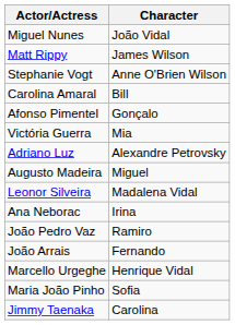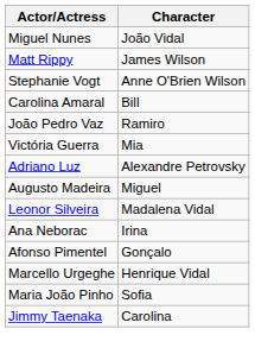 <table class="wikitable" style="font-size:95%;">
 <tr>
 <th>Actor/Actress</th>
 <th>Character</th>
 </tr>
 <tr>
 <td>Miguel Nunes</td>
 <td>João Vidal</td>
 </tr>
 <tr>
 <td><a href='#'>Matt Rippy</a></td>
 <td>James Wilson</td>
 </tr>
 <tr>
 <td>Stephanie Vogt</td>
 <td>Anne O'Brien Wilson</td>
 </tr>
 <tr>
 <td>Carolina Amaral</td>
 <td>Bill</td>
 </tr>
 <tr>
-<td>Afonso Pimentel</td>
-<td>Gonçalo</td>
+<td>João Pedro Vaz</td>
+<td>Ramiro</td>
 </tr>
 <tr>
 <td>Victória Guerra</td>
 <td>Mia</td>
 </tr>
 <tr>
 <td><a href='#'>Adriano Luz</a></td>
 <td>Alexandre Petrovsky</td>
 </tr>
 <tr>
 <td>Augusto Madeira</td>
 <td>Miguel</td>
 </tr>
 <tr>
 <td><a href='#'>Leonor Silveira</a></td>
 <td>Madalena Vidal</td>
 </tr>
 <tr>
 <td>Ana Neborac</td>
 <td>Irina</td>
 </tr>
 <tr>
-<td>João Pedro Vaz</td>
-<td>Ramiro</td>
-</tr>
-<tr>
-<td>João Arrais</td>
-<td>Fernando</td>
+<td>Afonso Pimentel</td>
+<td>Gonçalo</td>
 </tr>
 <tr>
 <td>Marcello Urgeghe</td>
 <td>Henrique Vidal</td>
 </tr>
 <tr>
 <td>Maria João Pinho</td>
 <td>Sofia</td>
 </tr>
 <tr>
 <td><a href='#'>Jimmy Taenaka</a></td>
 <td>Carolina</td>
 </tr>
 </table>
